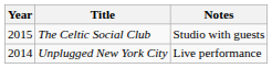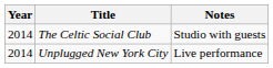 <table class="wikitable">
 <tr>
 <th>Year</th>
 <th>Title</th>
 <th>Notes</th>
 </tr>
 <tr>
-<td>2015</td>
+<td>2014</td>
 <td><em>The Celtic Social Club</em></td>
 <td>Studio with guests</td>
 </tr>
 <tr>
 <td>2014</td>
 <td><em>Unplugged New York City</em></td>
 <td>Live performance</td>
 </tr>
 </table>
